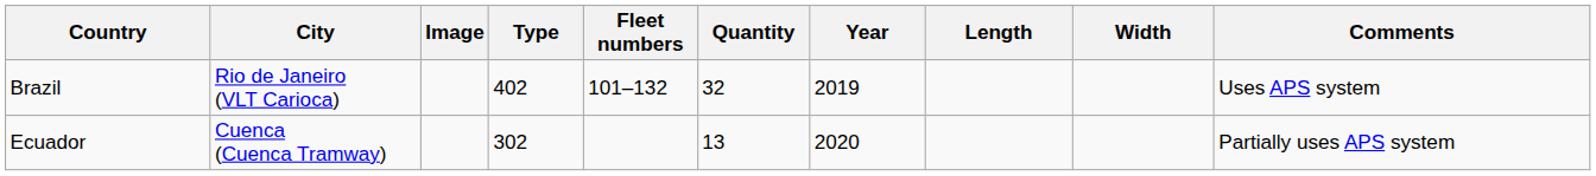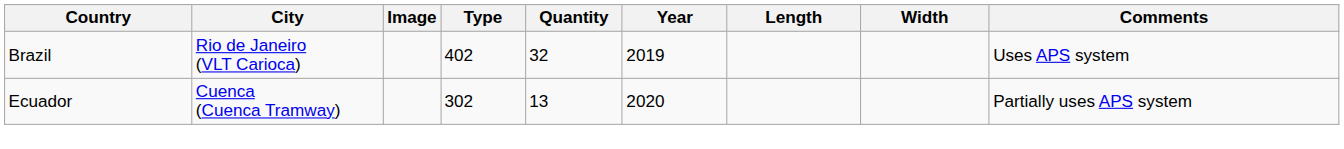 <table class="wikitable sortable">
 <tr>
 <th style="width:15em;">Country</th>
 <th style="width:15em;">City</th>
 <th>Image</th>
 <th style="width:6em;">Type</th>
-<th style="width:6em;">Fleet numbers</th>
 <th style="width:6em;">Quantity</th>
 <th style="width:8em;">Year</th>
 <th style="width:10em;">Length</th>
 <th style="width:10em;">Width</th>
 <th style="width:30em;">Comments</th>
 </tr>
 <tr>
 <td>Brazil</td>
 <td><a href='#'>Rio de Janeiro</a><br>(<a href='#'>VLT Carioca</a>)</td>
 <td></td>
 <td>402</td>
-<td>101–132</td>
 <td>32</td>
 <td>2019</td>
 <td></td>
 <td></td>
 <td>Uses <a href='#'>APS</a> system</td>
 </tr>
 <tr>
 <td>Ecuador</td>
 <td><a href='#'>Cuenca</a><br>(<a href='#'>Cuenca Tramway</a>)</td>
 <td></td>
 <td>302</td>
-<td></td>
 <td>13</td>
 <td>2020</td>
 <td></td>
 <td></td>
 <td>Partially uses <a href='#'>APS</a> system</td>
 </tr>
 </table>
